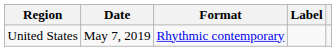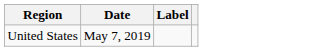 <table class="wikitable plainrowheaders">
 <tr>
 <th>Region</th>
 <th>Date</th>
-<th>Format</th>
 <th>Label</th>
 <th></th>
 </tr>
 <tr>
 <td>United States</td>
 <td>May 7, 2019</td>
-<td><a href='#'>Rhythmic contemporary</a></td>
 <td></td>
 <td></td>
 </tr>
 </table>
